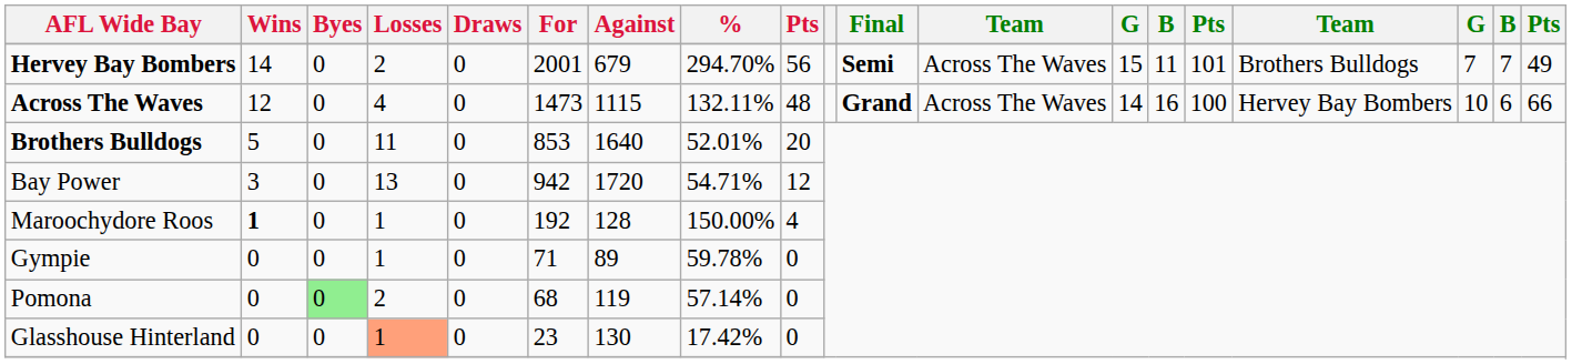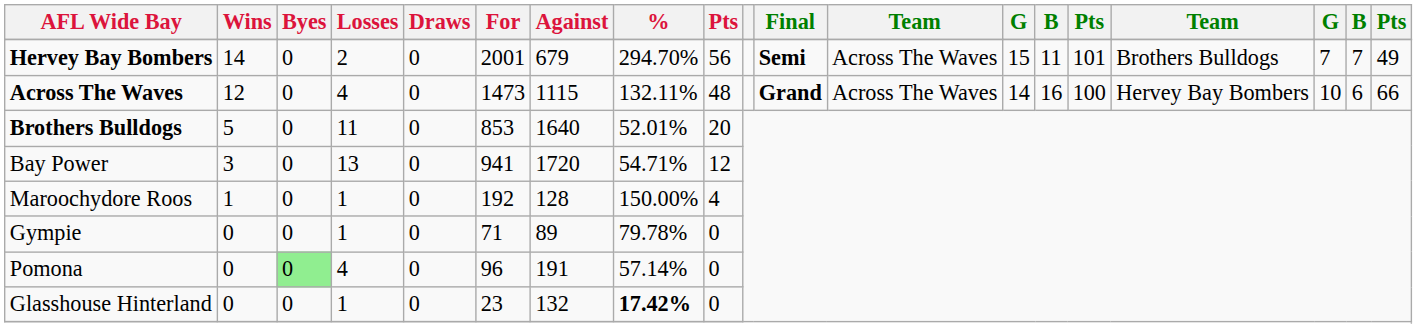 <table class="wikitable">
 <tr>
 <th style="color:crimson">AFL Wide Bay</th>
 <th style="color:crimson">Wins</th>
 <th style="color:crimson">Byes</th>
 <th style="color:crimson">Losses</th>
 <th style="color:crimson">Draws</th>
 <th style="color:crimson">For</th>
 <th style="color:crimson">Against</th>
 <th style="color:crimson">%</th>
 <th style="color:crimson">Pts</th>
 <th></th>
 <th style="color:green">Final</th>
 <th style="color:green">Team</th>
 <th style="color:green">G</th>
 <th style="color:green">B</th>
 <th style="color:green">Pts</th>
 <th style="color:green">Team</th>
 <th style="color:green">G</th>
 <th style="color:green">B</th>
 <th style="color:green">Pts</th>
 </tr>
 <tr>
 </tr>
 <tr>
 </tr>
 <tr>
 <td><strong>	Hervey Bay Bombers	</strong></td>
 <td>14</td>
 <td>0</td>
 <td>2</td>
 <td>0</td>
 <td>2001</td>
 <td>679</td>
 <td>294.70%</td>
 <td>56</td>
 <td></td>
 <td><strong>Semi</strong></td>
 <td>Across The Waves</td>
 <td>15</td>
 <td>11</td>
 <td>101</td>
 <td>Brothers Bulldogs</td>
 <td>7</td>
 <td>7</td>
 <td>49</td>
 </tr>
 <tr>
 <td><strong>	Across The Waves	</strong></td>
 <td>12</td>
 <td>0</td>
 <td>4</td>
 <td>0</td>
 <td>1473</td>
 <td>1115</td>
 <td>132.11%</td>
 <td>48</td>
 <td></td>
 <td><strong>Grand</strong></td>
 <td>Across The Waves</td>
 <td>14</td>
 <td>16</td>
 <td>100</td>
 <td>Hervey Bay Bombers</td>
 <td>10</td>
 <td>6</td>
 <td>66</td>
 </tr>
 <tr>
 <td><strong>	Brothers Bulldogs	</strong></td>
 <td>5</td>
 <td>0</td>
 <td>11</td>
 <td>0</td>
 <td>853</td>
 <td>1640</td>
 <td>52.01%</td>
 <td>20</td>
 </tr>
 <tr>
 <td>Bay Power</td>
 <td>3</td>
 <td>0</td>
 <td>13</td>
 <td>0</td>
-<td>942</td>
+<td>941</td>
 <td>1720</td>
 <td>54.71%</td>
 <td>12</td>
 </tr>
 <tr>
 <td>Maroochydore Roos</td>
-<td><strong>1</strong></td>
+<td>1</td>
 <td>0</td>
 <td>1</td>
 <td>0</td>
 <td>192</td>
 <td>128</td>
 <td>150.00%</td>
 <td>4</td>
 </tr>
 <tr>
 <td>Gympie</td>
 <td>0</td>
 <td>0</td>
 <td>1</td>
 <td>0</td>
 <td>71</td>
 <td>89</td>
-<td>59.78%</td>
+<td>79.78%</td>
 <td>0</td>
 </tr>
 <tr>
 <td>Pomona</td>
 <td>0</td>
 <td style="background: lightgreen;">0</td>
-<td>2</td>
+<td>4</td>
 <td>0</td>
-<td>68</td>
-<td>119</td>
+<td>96</td>
+<td>191</td>
 <td>57.14%</td>
 <td>0</td>
 </tr>
 <tr>
 <td>Glasshouse Hinterland</td>
 <td>0</td>
 <td>0</td>
-<td style="background: lightsalmon;">1</td>
+<td>1</td>
 <td>0</td>
 <td>23</td>
-<td>130</td>
-<td>17.42%</td>
+<td>132</td>
+<td><strong>17.42%</strong></td>
 <td>0</td>
 </tr>
 <tr>
 </tr>
 </table>
